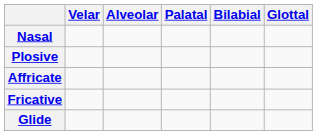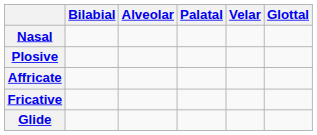 <table class="wikitable" style="text-align:center">
 <tr>
 <th></th>
-<th><a href='#'>Velar</a></th>
+<th><a href='#'>Bilabial</a></th>
 <th><a href='#'>Alveolar</a></th>
 <th><a href='#'>Palatal</a></th>
-<th><a href='#'>Bilabial</a></th>
+<th><a href='#'>Velar</a></th>
 <th><a href='#'>Glottal</a></th>
 </tr>
 <tr>
 <th><a href='#'>Nasal</a></th>
 <td></td>
 <td></td>
 <td></td>
 <td></td>
 <td></td>
 </tr>
 <tr>
 <th><a href='#'>Plosive</a></th>
 <td></td>
 <td></td>
 <td></td>
 <td></td>
 <td></td>
 </tr>
 <tr>
 <th><a href='#'>Affricate</a></th>
 <td></td>
 <td></td>
 <td></td>
 <td></td>
 <td></td>
 </tr>
 <tr>
 <th><a href='#'>Fricative</a></th>
 <td></td>
 <td></td>
 <td></td>
 <td></td>
 <td></td>
 </tr>
 <tr>
 <th><a href='#'>Glide</a></th>
 <td></td>
 <td></td>
 <td></td>
 <td></td>
 <td></td>
 </tr>
 </table>
